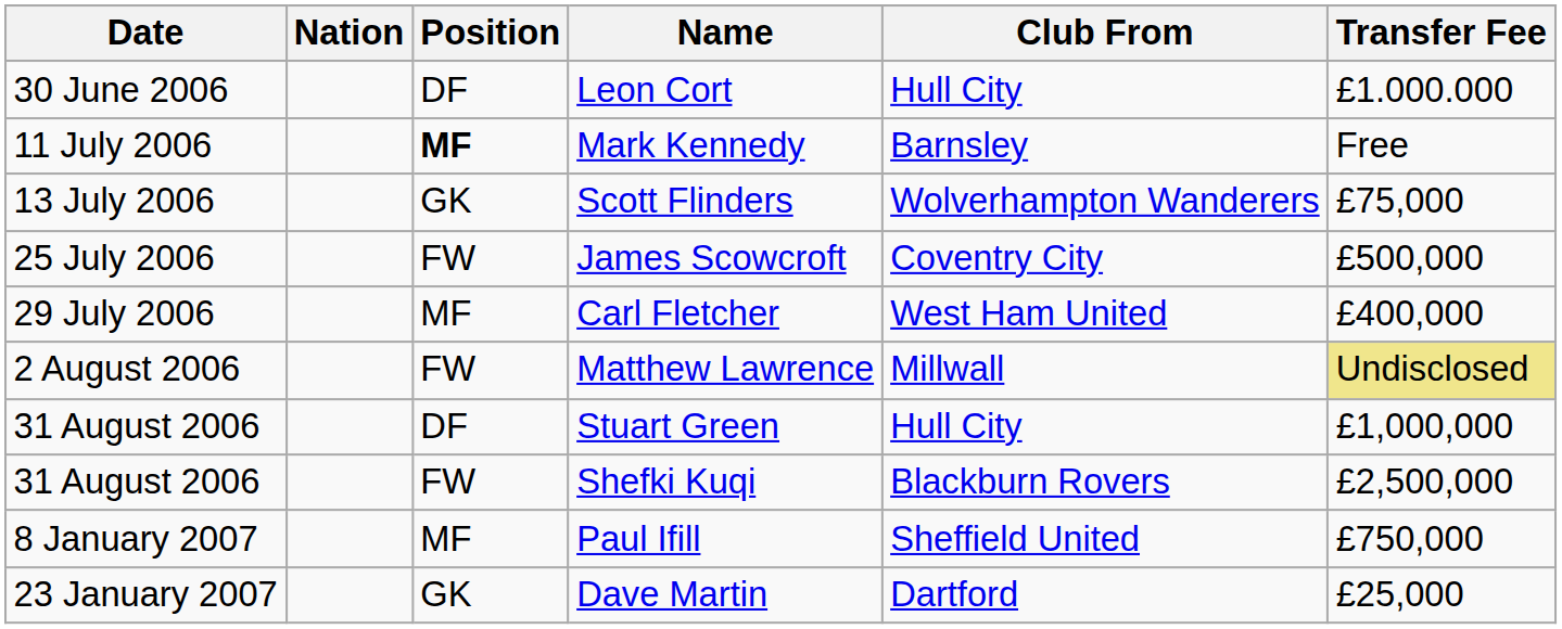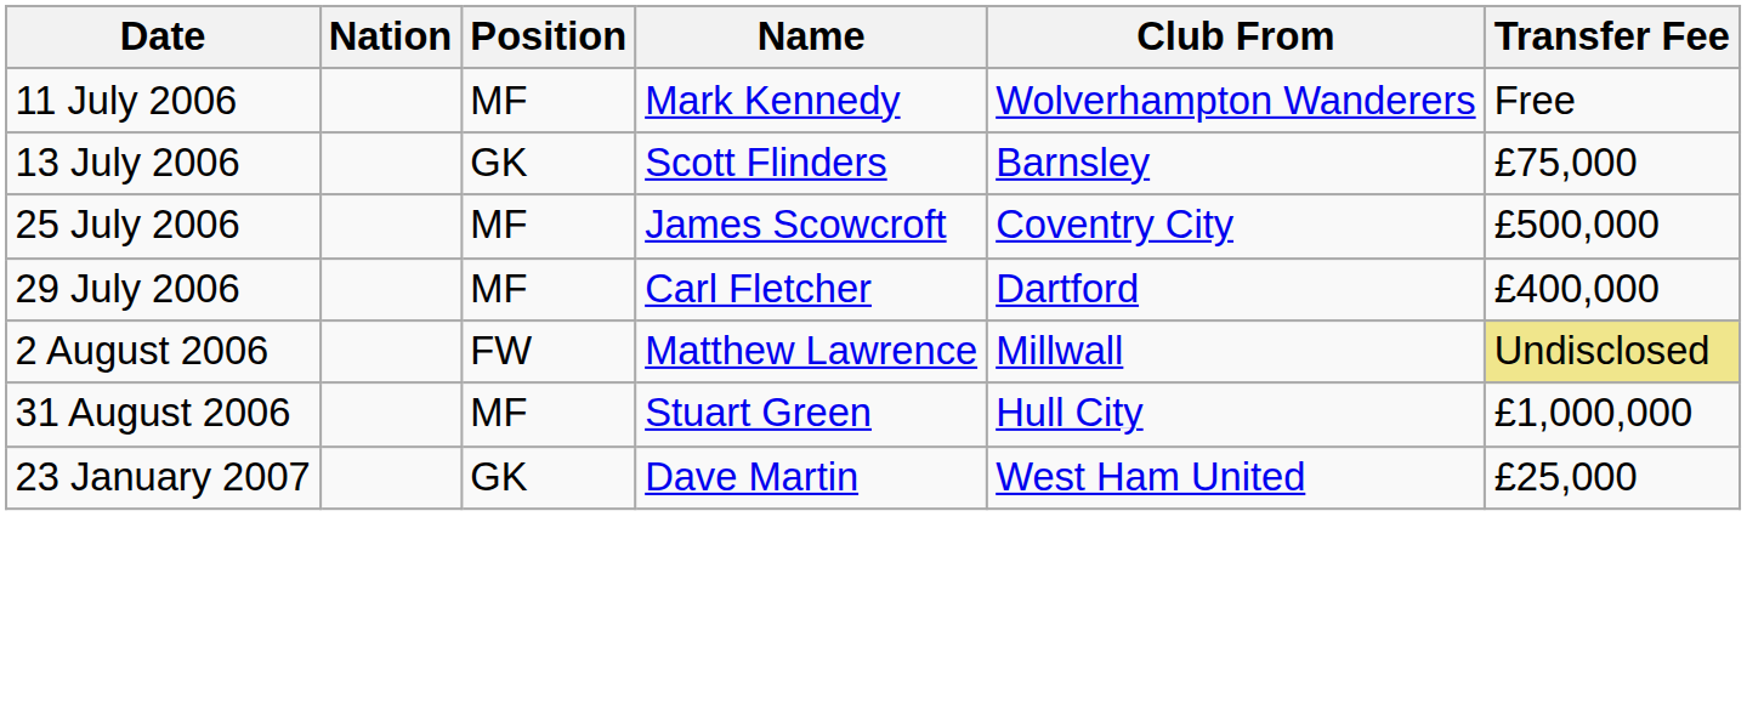 <table class="wikitable">
 <tr>
 <th>Date</th>
 <th>Nation</th>
 <th>Position</th>
 <th>Name</th>
 <th>Club From</th>
 <th>Transfer Fee</th>
 </tr>
 <tr>
-<td>30 June 2006</td>
-<td></td>
-<td>DF</td>
-<td><a href='#'>Leon Cort</a></td>
-<td><a href='#'>Hull City</a></td>
-<td>£1.000.000</td>
-</tr>
-<tr>
 <td>11 July 2006</td>
 <td></td>
-<td><strong>MF</strong></td>
+<td>MF</td>
 <td><a href='#'>Mark Kennedy</a></td>
-<td><a href='#'>Barnsley</a></td>
+<td><a href='#'>Wolverhampton Wanderers</a></td>
 <td>Free</td>
 </tr>
 <tr>
 <td>13 July 2006</td>
 <td></td>
 <td>GK</td>
 <td><a href='#'>Scott Flinders</a></td>
-<td><a href='#'>Wolverhampton Wanderers</a></td>
+<td><a href='#'>Barnsley</a></td>
 <td>£75,000</td>
 </tr>
 <tr>
 <td>25 July 2006</td>
 <td></td>
-<td>FW</td>
+<td>MF</td>
 <td><a href='#'>James Scowcroft</a></td>
 <td><a href='#'>Coventry City</a></td>
 <td>£500,000</td>
 </tr>
 <tr>
 <td>29 July 2006</td>
 <td></td>
 <td>MF</td>
 <td><a href='#'>Carl Fletcher</a></td>
-<td><a href='#'>West Ham United</a></td>
+<td><a href='#'>Dartford</a></td>
 <td>£400,000</td>
 </tr>
 <tr>
 <td>2 August 2006</td>
 <td></td>
 <td>FW</td>
 <td><a href='#'>Matthew Lawrence</a></td>
 <td><a href='#'>Millwall</a></td>
 <td style="background: khaki;">Undisclosed</td>
 </tr>
 <tr>
 <td>31 August 2006</td>
 <td></td>
-<td>DF</td>
+<td>MF</td>
 <td><a href='#'>Stuart Green</a></td>
 <td><a href='#'>Hull City</a></td>
 <td>£1,000,000</td>
-</tr>
-<tr>
-<td>31 August 2006</td>
-<td></td>
-<td>FW</td>
-<td><a href='#'>Shefki Kuqi</a></td>
-<td><a href='#'>Blackburn Rovers</a></td>
-<td>£2,500,000</td>
-</tr>
-<tr>
-<td>8 January 2007</td>
-<td></td>
-<td>MF</td>
-<td><a href='#'>Paul Ifill</a></td>
-<td><a href='#'>Sheffield United</a></td>
-<td>£750,000</td>
 </tr>
 <tr>
 <td>23 January 2007</td>
 <td></td>
 <td>GK</td>
 <td><a href='#'>Dave Martin</a></td>
-<td><a href='#'>Dartford</a></td>
+<td><a href='#'>West Ham United</a></td>
 <td>£25,000</td>
 </tr>
 </table>
